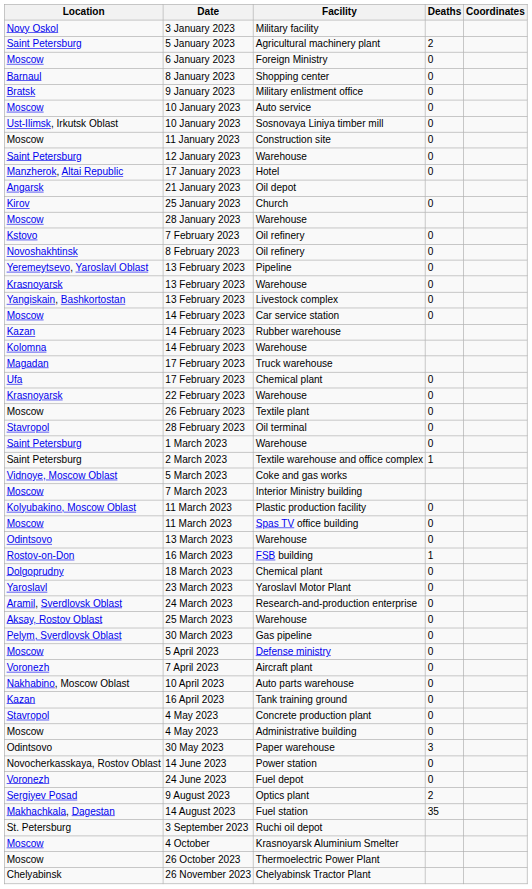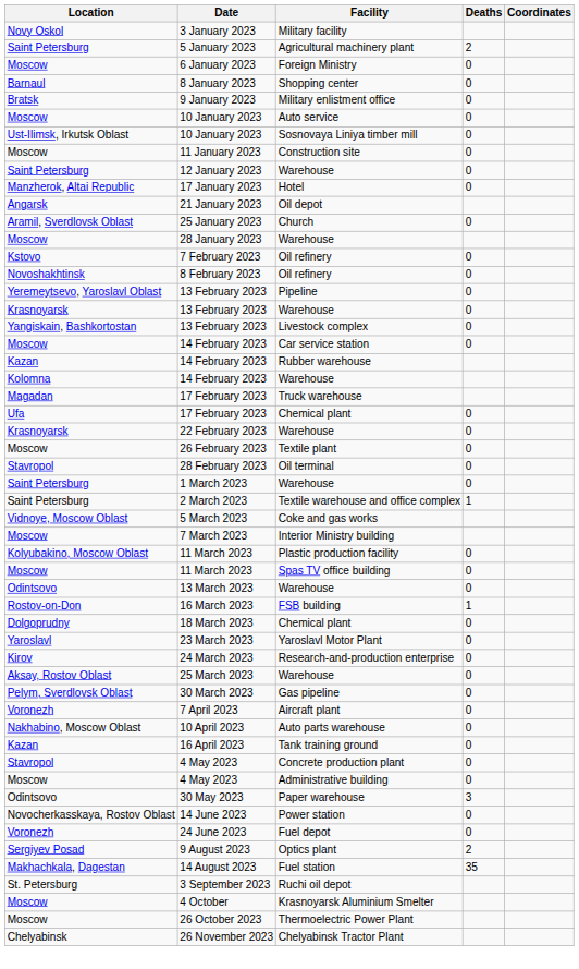 <table class="wikitable sortable">
 <tr>
 <th>Location</th>
 <th>Date</th>
 <th>Facility</th>
 <th>Deaths</th>
 <th>Coordinates</th>
 </tr>
 <tr>
 <td><a href='#'>Novy Oskol</a></td>
 <td>3 January 2023</td>
 <td>Military facility</td>
 <td></td>
 <td></td>
 </tr>
 <tr>
 <td><a href='#'>Saint Petersburg</a></td>
 <td>5 January 2023</td>
 <td>Agricultural machinery plant</td>
 <td>2</td>
 <td></td>
 </tr>
 <tr>
 <td><a href='#'>Moscow</a></td>
 <td>6 January 2023</td>
 <td>Foreign Ministry</td>
 <td>0</td>
 <td></td>
 </tr>
 <tr>
 <td><a href='#'>Barnaul</a></td>
 <td>8 January 2023</td>
 <td>Shopping center</td>
 <td>0</td>
 <td></td>
 </tr>
 <tr>
 <td><a href='#'>Bratsk</a></td>
 <td>9 January 2023</td>
 <td>Military enlistment office</td>
 <td>0</td>
 <td></td>
 </tr>
 <tr>
 <td><a href='#'>Moscow</a></td>
 <td>10 January 2023</td>
 <td>Auto service</td>
 <td>0</td>
 <td></td>
 </tr>
 <tr>
 <td><a href='#'>Ust-Ilimsk</a>, Irkutsk Oblast</td>
 <td>10 January 2023</td>
 <td>Sosnovaya Liniya timber mill</td>
 <td>0</td>
 <td></td>
 </tr>
 <tr>
 <td>Moscow</td>
 <td>11 January 2023</td>
 <td>Construction site</td>
 <td>0</td>
 <td></td>
 </tr>
 <tr>
 <td><a href='#'>Saint Petersburg</a></td>
 <td>12 January 2023</td>
 <td>Warehouse</td>
 <td>0</td>
 <td></td>
 </tr>
 <tr>
 <td><a href='#'>Manzherok</a>, <a href='#'>Altai Republic</a></td>
 <td>17 January 2023</td>
 <td>Hotel</td>
 <td>0</td>
 <td></td>
 </tr>
 <tr>
 <td><a href='#'>Angarsk</a></td>
 <td>21 January 2023</td>
 <td>Oil depot</td>
 <td></td>
 <td></td>
 </tr>
 <tr>
-<td><a href='#'>Kirov</a></td>
+<td><a href='#'>Aramil</a>, <a href='#'>Sverdlovsk Oblast</a></td>
 <td>25 January 2023</td>
 <td>Church</td>
 <td>0</td>
 <td></td>
 </tr>
 <tr>
 <td><a href='#'>Moscow</a></td>
 <td>28 January 2023</td>
 <td>Warehouse</td>
 <td></td>
 <td></td>
 </tr>
 <tr>
 <td><a href='#'>Kstovo</a></td>
 <td>7 February 2023</td>
 <td>Oil refinery</td>
 <td>0</td>
 <td></td>
 </tr>
 <tr>
 <td><a href='#'>Novoshakhtinsk</a></td>
 <td>8 February 2023</td>
 <td>Oil refinery</td>
 <td>0</td>
 <td></td>
 </tr>
 <tr>
 <td><a href='#'>Yeremeytsevo</a>, <a href='#'>Yaroslavl Oblast</a></td>
 <td>13 February 2023</td>
 <td>Pipeline</td>
 <td>0</td>
 <td></td>
 </tr>
 <tr>
 <td><a href='#'>Krasnoyarsk</a></td>
 <td>13 February 2023</td>
 <td>Warehouse</td>
 <td>0</td>
 <td></td>
 </tr>
 <tr>
 <td><a href='#'>Yangiskain</a>, <a href='#'>Bashkortostan</a></td>
 <td>13 February 2023</td>
 <td>Livestock complex</td>
 <td>0</td>
 <td></td>
 </tr>
 <tr>
 <td><a href='#'>Moscow</a></td>
 <td>14 February 2023</td>
 <td>Car service station</td>
 <td>0</td>
 <td></td>
 </tr>
 <tr>
 <td><a href='#'>Kazan</a></td>
 <td>14 February 2023</td>
 <td>Rubber warehouse</td>
 <td></td>
 <td></td>
 </tr>
 <tr>
 <td><a href='#'>Kolomna</a></td>
 <td>14 February 2023</td>
 <td>Warehouse</td>
 <td></td>
 <td></td>
 </tr>
 <tr>
 <td><a href='#'>Magadan</a></td>
 <td>17 February 2023</td>
 <td>Truck warehouse</td>
 <td></td>
 <td></td>
 </tr>
 <tr>
 <td><a href='#'>Ufa</a></td>
 <td>17 February 2023</td>
 <td>Chemical plant</td>
 <td>0</td>
 <td></td>
 </tr>
 <tr>
 <td><a href='#'>Krasnoyarsk</a></td>
 <td>22 February 2023</td>
 <td>Warehouse</td>
 <td>0</td>
 <td></td>
 </tr>
 <tr>
 <td>Moscow</td>
 <td>26 February 2023</td>
 <td>Textile plant</td>
 <td>0</td>
 <td></td>
 </tr>
 <tr>
 <td><a href='#'>Stavropol</a></td>
 <td>28 February 2023</td>
 <td>Oil terminal</td>
 <td>0</td>
 <td></td>
 </tr>
 <tr>
 <td><a href='#'>Saint Petersburg</a></td>
 <td>1 March 2023</td>
 <td>Warehouse</td>
 <td>0</td>
 <td></td>
 </tr>
 <tr>
 <td>Saint Petersburg</td>
 <td>2 March 2023</td>
 <td>Textile warehouse and office complex</td>
 <td>1</td>
 <td></td>
 </tr>
 <tr>
 <td><a href='#'>Vidnoye, Moscow Oblast</a></td>
 <td>5 March 2023</td>
 <td>Coke and gas works</td>
 <td></td>
 <td></td>
 </tr>
 <tr>
 <td><a href='#'>Moscow</a></td>
 <td>7 March 2023</td>
 <td>Interior Ministry building</td>
 <td></td>
 <td></td>
 </tr>
 <tr>
 <td><a href='#'>Kolyubakino, Moscow Oblast</a></td>
 <td>11 March 2023</td>
 <td>Plastic production facility</td>
 <td>0</td>
 <td></td>
 </tr>
 <tr>
 <td><a href='#'>Moscow</a></td>
 <td>11 March 2023</td>
 <td><a href='#'>Spas TV</a> office building</td>
 <td>0</td>
 <td></td>
 </tr>
 <tr>
 <td><a href='#'>Odintsovo</a></td>
 <td>13 March 2023</td>
 <td>Warehouse</td>
 <td>0</td>
 <td></td>
 </tr>
 <tr>
 <td><a href='#'>Rostov-on-Don</a></td>
 <td>16 March 2023</td>
 <td><a href='#'>FSB</a> building</td>
 <td>1</td>
 <td></td>
 </tr>
 <tr>
 <td><a href='#'>Dolgoprudny</a></td>
 <td>18 March 2023</td>
 <td>Chemical plant</td>
 <td>0</td>
 <td></td>
 </tr>
 <tr>
 <td><a href='#'>Yaroslavl</a></td>
 <td>23 March 2023</td>
 <td>Yaroslavl Motor Plant</td>
 <td>0</td>
 <td></td>
 </tr>
 <tr>
-<td><a href='#'>Aramil</a>, <a href='#'>Sverdlovsk Oblast</a></td>
+<td><a href='#'>Kirov</a></td>
 <td>24 March 2023</td>
 <td>Research-and-production enterprise</td>
 <td>0</td>
 <td></td>
 </tr>
 <tr>
 <td><a href='#'>Aksay, Rostov Oblast</a></td>
 <td>25 March 2023</td>
 <td>Warehouse</td>
 <td>0</td>
 <td></td>
 </tr>
 <tr>
 <td><a href='#'>Pelym, Sverdlovsk Oblast</a></td>
 <td>30 March 2023</td>
 <td>Gas pipeline</td>
-<td>0</td>
-<td></td>
-</tr>
-<tr>
-<td><a href='#'>Moscow</a></td>
-<td>5 April 2023</td>
-<td><a href='#'>Defense ministry</a></td>
 <td>0</td>
 <td></td>
 </tr>
 <tr>
 <td><a href='#'>Voronezh</a></td>
 <td>7 April 2023</td>
 <td>Aircraft plant</td>
 <td>0</td>
 <td></td>
 </tr>
 <tr>
 <td><a href='#'>Nakhabino</a>, Moscow Oblast</td>
 <td>10 April 2023</td>
 <td>Auto parts warehouse</td>
 <td>0</td>
 <td></td>
 </tr>
 <tr>
 <td><a href='#'>Kazan</a></td>
 <td>16 April 2023</td>
 <td>Tank training ground</td>
 <td>0</td>
 <td></td>
 </tr>
 <tr>
 <td><a href='#'>Stavropol</a></td>
 <td>4 May 2023</td>
 <td>Concrete production plant</td>
 <td>0</td>
 <td></td>
 </tr>
 <tr>
 <td>Moscow</td>
 <td>4 May 2023</td>
 <td>Administrative building</td>
 <td>0</td>
 <td></td>
 </tr>
 <tr>
 <td>Odintsovo</td>
 <td>30 May 2023</td>
 <td>Paper warehouse</td>
 <td>3</td>
 <td></td>
 </tr>
 <tr>
 <td>Novocherkasskaya, Rostov Oblast</td>
 <td>14 June 2023</td>
 <td>Power station </td>
 <td>0</td>
 <td></td>
 </tr>
 <tr>
 <td><a href='#'>Voronezh</a></td>
 <td>24 June 2023</td>
 <td>Fuel depot </td>
 <td>0</td>
 <td></td>
 </tr>
 <tr>
 <td><a href='#'>Sergiyev Posad</a></td>
 <td>9 August 2023</td>
 <td>Optics plant</td>
 <td>2</td>
 <td></td>
 </tr>
 <tr>
 <td><a href='#'>Makhachkala</a>, <a href='#'>Dagestan</a></td>
 <td>14 August 2023</td>
 <td>Fuel station</td>
 <td>35</td>
 <td></td>
 </tr>
 <tr>
 <td>St. Petersburg</td>
 <td>3 September 2023</td>
 <td>Ruchi oil depot</td>
 <td></td>
 <td></td>
 </tr>
 <tr>
 <td><a href='#'>Moscow</a></td>
 <td>4 October</td>
 <td>Krasnoyarsk Aluminium Smelter</td>
 <td></td>
 <td></td>
 </tr>
 <tr>
 <td>Moscow</td>
 <td>26 October 2023</td>
 <td>Thermoelectric Power Plant</td>
 <td></td>
 <td></td>
 </tr>
 <tr>
 <td>Chelyabinsk</td>
 <td>26 November 2023</td>
 <td>Chelyabinsk Tractor Plant</td>
 <td></td>
 <td></td>
 </tr>
 </table>
